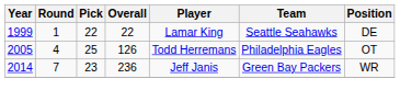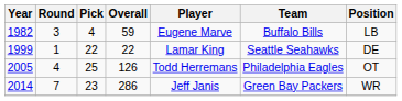 <table class="wikitable sortable" style="text-align: center;">
 <tr>
 <th>Year</th>
 <th>Round</th>
 <th>Pick</th>
 <th>Overall</th>
 <th>Player</th>
 <th>Team</th>
 <th>Position</th>
+</tr>
+<tr>
+<td><a href='#'>1982</a></td>
+<td>3</td>
+<td>4</td>
+<td>59</td>
+<td><a href='#'>Eugene Marve</a></td>
+<td><a href='#'>Buffalo Bills</a></td>
+<td>LB</td>
 </tr>
 <tr>
 <td><a href='#'>1999</a></td>
 <td>1</td>
 <td>22</td>
 <td>22</td>
 <td><a href='#'>Lamar King</a></td>
 <td><a href='#'>Seattle Seahawks</a></td>
 <td>DE</td>
 </tr>
 <tr>
 <td><a href='#'>2005</a></td>
 <td>4</td>
 <td>25</td>
 <td>126</td>
 <td><a href='#'>Todd Herremans</a></td>
 <td><a href='#'>Philadelphia Eagles</a></td>
 <td>OT</td>
 </tr>
 <tr>
 <td><a href='#'>2014</a></td>
 <td>7</td>
 <td>23</td>
-<td>236</td>
+<td>286</td>
 <td><a href='#'>Jeff Janis</a></td>
 <td><a href='#'>Green Bay Packers</a></td>
 <td>WR</td>
 </tr>
 <tr>
 </tr>
 </table>
